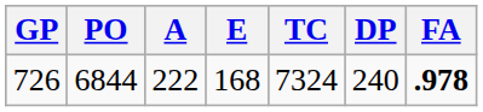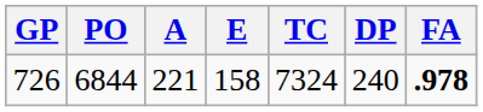 <table class="wikitable">
 <tr>
 <th><a href='#'>GP</a></th>
 <th><a href='#'>PO</a></th>
 <th><a href='#'>A</a></th>
 <th><a href='#'>E</a></th>
 <th><a href='#'>TC</a></th>
 <th><a href='#'>DP</a></th>
 <th><a href='#'>FA</a></th>
 </tr>
 <tr align=center>
 <td>726</td>
 <td>6844</td>
-<td>222</td>
-<td>168</td>
+<td>221</td>
+<td>158</td>
 <td>7324</td>
 <td>240</td>
 <td><strong>.978</strong></td>
 </tr>
 </table>
